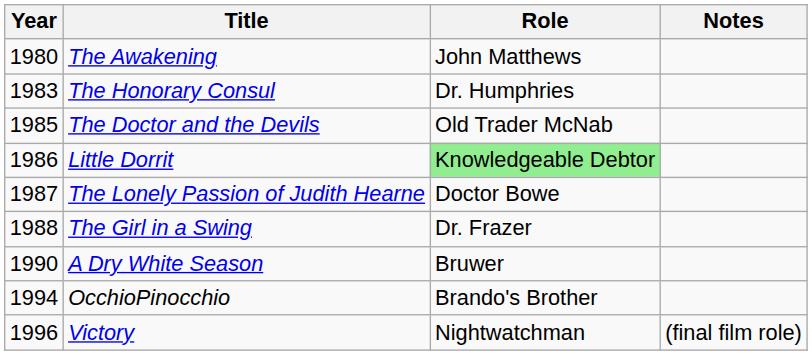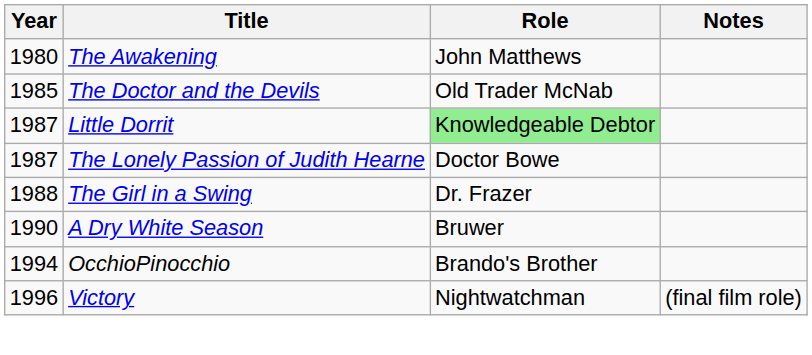 <table class="wikitable">
 <tr>
 <th>Year</th>
 <th>Title</th>
 <th>Role</th>
 <th>Notes</th>
 </tr>
 <tr>
 <td>1980</td>
 <td><em><a href='#'>The Awakening</a></em></td>
 <td>John Matthews</td>
 <td></td>
 </tr>
 <tr>
-<td>1983</td>
-<td><em><a href='#'>The Honorary Consul</a></em></td>
-<td>Dr. Humphries</td>
-<td></td>
-</tr>
-<tr>
 <td>1985</td>
 <td><em><a href='#'>The Doctor and the Devils</a></em></td>
 <td>Old Trader McNab</td>
 <td></td>
 </tr>
 <tr>
-<td>1986</td>
+<td>1987</td>
 <td><em><a href='#'>Little Dorrit</a></em></td>
 <td style="background: lightgreen;">Knowledgeable Debtor</td>
 <td></td>
 </tr>
 <tr>
 <td>1987</td>
 <td><em><a href='#'>The Lonely Passion of Judith Hearne</a></em></td>
 <td>Doctor Bowe</td>
 <td></td>
 </tr>
 <tr>
 <td>1988</td>
 <td><em><a href='#'>The Girl in a Swing</a></em></td>
 <td>Dr. Frazer</td>
 <td></td>
 </tr>
 <tr>
 <td>1990</td>
 <td><em><a href='#'>A Dry White Season</a></em></td>
 <td>Bruwer</td>
 <td></td>
 </tr>
 <tr>
 <td>1994</td>
 <td><em>OcchioPinocchio</em></td>
 <td>Brando's Brother</td>
 <td></td>
 </tr>
 <tr>
 <td>1996</td>
 <td><em><a href='#'>Victory</a></em></td>
 <td>Nightwatchman</td>
 <td>(final film role)</td>
 </tr>
 </table>
